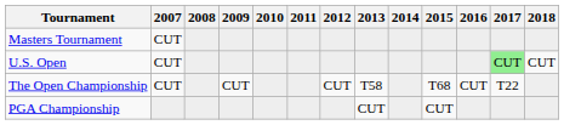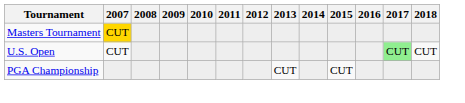 <table class="wikitable" style="font-size:95%;text-align:center;">
 <tr>
 <th>Tournament</th>
 <th>2007</th>
 <th>2008</th>
 <th>2009</th>
 <th>2010</th>
 <th>2011</th>
 <th>2012</th>
 <th>2013</th>
 <th>2014</th>
 <th>2015</th>
 <th>2016</th>
 <th>2017</th>
 <th>2018</th>
 </tr>
 <tr>
 <td align=left><a href='#'>Masters Tournament</a></td>
-<td>CUT</td>
+<td style="background: gold;">CUT</td>
 <td style="background:#eeeeee;"></td>
 <td style="background:#eeeeee;"></td>
 <td style="background:#eeeeee;"></td>
 <td style="background:#eeeeee;"></td>
 <td style="background:#eeeeee;"></td>
 <td style="background:#eeeeee;"></td>
 <td style="background:#eeeeee;"></td>
 <td style="background:#eeeeee;"></td>
 <td style="background:#eeeeee;"></td>
 <td style="background:#eeeeee;"></td>
 <td style="background:#eeeeee;"></td>
 </tr>
 <tr>
 <td align=left><a href='#'>U.S. Open</a></td>
 <td>CUT</td>
 <td style="background:#eeeeee;"></td>
 <td style="background:#eeeeee;"></td>
 <td style="background:#eeeeee;"></td>
 <td style="background:#eeeeee;"></td>
 <td style="background:#eeeeee;"></td>
 <td style="background:#eeeeee;"></td>
 <td style="background:#eeeeee;"></td>
 <td style="background:#eeeeee;"></td>
 <td style="background:#eeeeee;"></td>
 <td style="background: lightgreen;">CUT</td>
 <td>CUT</td>
 </tr>
 <tr>
-<td align=left><a href='#'>The Open Championship</a></td>
-<td>CUT</td>
-<td style="background:#eeeeee;"></td>
-<td>CUT</td>
-<td style="background:#eeeeee;"></td>
-<td style="background:#eeeeee;"></td>
-<td>CUT</td>
-<td>T58</td>
-<td style="background:#eeeeee;"></td>
-<td>T68</td>
-<td>CUT</td>
-<td>T22</td>
-<td style="background:#eeeeee;"></td>
-</tr>
-<tr>
 <td align=left><a href='#'>PGA Championship</a></td>
 <td style="background:#eeeeee;"></td>
 <td style="background:#eeeeee;"></td>
 <td style="background:#eeeeee;"></td>
 <td style="background:#eeeeee;"></td>
 <td style="background:#eeeeee;"></td>
 <td style="background:#eeeeee;"></td>
 <td>CUT</td>
 <td style="background:#eeeeee;"></td>
 <td>CUT</td>
 <td style="background:#eeeeee;"></td>
 <td style="background:#eeeeee;"></td>
 <td style="background:#eeeeee;"></td>
 </tr>
 </table>
